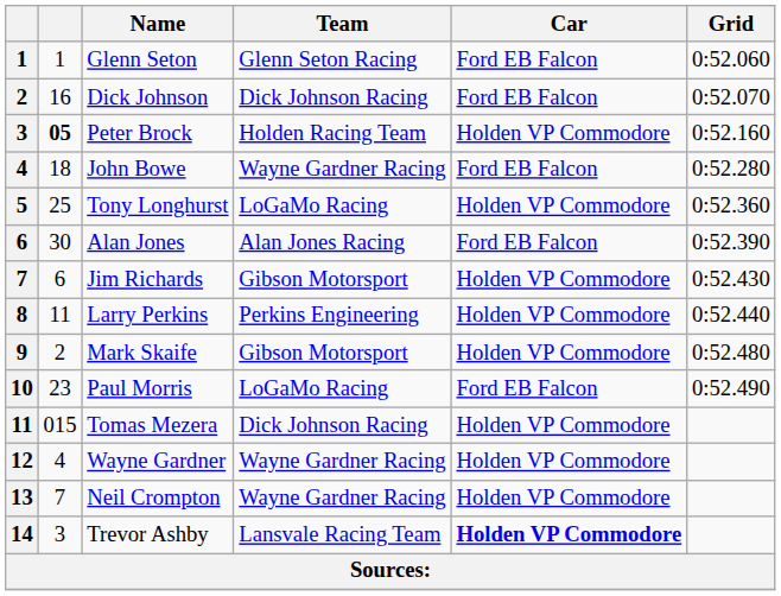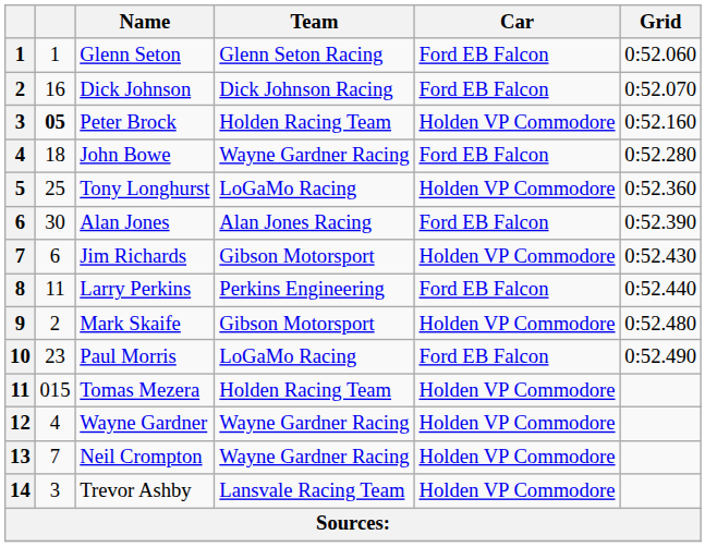 <table class="wikitable" style="font-size: 85%">
 <tr>
 <th></th>
 <th></th>
 <th>Name</th>
 <th>Team</th>
 <th>Car</th>
 <th>Grid</th>
 </tr>
 <tr>
 <th>1</th>
 <td align="center">1</td>
 <td> <a href='#'>Glenn Seton</a></td>
 <td><a href='#'>Glenn Seton Racing</a></td>
 <td><a href='#'>Ford EB Falcon</a></td>
 <td>0:52.060</td>
 </tr>
 <tr>
 <th>2</th>
 <td align="center">16</td>
 <td> <a href='#'>Dick Johnson</a></td>
 <td><a href='#'>Dick Johnson Racing</a></td>
 <td><a href='#'>Ford EB Falcon</a></td>
 <td>0:52.070</td>
 </tr>
 <tr>
 <th>3</th>
 <td align="center"><strong>05</strong></td>
 <td> <a href='#'>Peter Brock</a></td>
 <td><a href='#'>Holden Racing Team</a></td>
 <td><a href='#'>Holden VP Commodore</a></td>
 <td>0:52.160</td>
 </tr>
 <tr>
 <th>4</th>
 <td align="center">18</td>
 <td> <a href='#'>John Bowe</a></td>
 <td><a href='#'>Wayne Gardner Racing</a></td>
 <td><a href='#'>Ford EB Falcon</a></td>
 <td>0:52.280</td>
 </tr>
 <tr>
 <th>5</th>
 <td align="center">25</td>
 <td> <a href='#'>Tony Longhurst</a></td>
 <td><a href='#'>LoGaMo Racing</a></td>
 <td><a href='#'>Holden VP Commodore</a></td>
 <td>0:52.360</td>
 </tr>
 <tr>
 <th>6</th>
 <td align="center">30</td>
 <td> <a href='#'>Alan Jones</a></td>
 <td><a href='#'>Alan Jones Racing</a></td>
 <td><a href='#'>Ford EB Falcon</a></td>
 <td>0:52.390</td>
 </tr>
 <tr>
 <th>7</th>
 <td align="center">6</td>
 <td> <a href='#'>Jim Richards</a></td>
 <td><a href='#'>Gibson Motorsport</a></td>
 <td><a href='#'>Holden VP Commodore</a></td>
 <td>0:52.430</td>
 </tr>
 <tr>
 <th>8</th>
 <td align="center">11</td>
 <td> <a href='#'>Larry Perkins</a></td>
 <td><a href='#'>Perkins Engineering</a></td>
-<td><a href='#'>Holden VP Commodore</a></td>
+<td><a href='#'>Ford EB Falcon</a></td>
 <td>0:52.440</td>
 </tr>
 <tr>
 <th>9</th>
 <td align="center">2</td>
 <td> <a href='#'>Mark Skaife</a></td>
 <td><a href='#'>Gibson Motorsport</a></td>
 <td><a href='#'>Holden VP Commodore</a></td>
 <td>0:52.480</td>
 </tr>
 <tr>
 <th>10</th>
 <td align="center">23</td>
 <td> <a href='#'>Paul Morris</a></td>
 <td><a href='#'>LoGaMo Racing</a></td>
 <td><a href='#'>Ford EB Falcon</a></td>
 <td>0:52.490</td>
 </tr>
 <tr>
 <th>11</th>
 <td align="center">015</td>
 <td> <a href='#'>Tomas Mezera</a></td>
-<td><a href='#'>Dick Johnson Racing</a></td>
+<td><a href='#'>Holden Racing Team</a></td>
 <td><a href='#'>Holden VP Commodore</a></td>
 <td></td>
 </tr>
 <tr>
 <th>12</th>
 <td align="center">4</td>
 <td> <a href='#'>Wayne Gardner</a></td>
 <td><a href='#'>Wayne Gardner Racing</a></td>
 <td><a href='#'>Holden VP Commodore</a></td>
 <td></td>
 </tr>
 <tr>
 <th>13</th>
 <td align="center">7</td>
 <td> <a href='#'>Neil Crompton</a></td>
 <td><a href='#'>Wayne Gardner Racing</a></td>
 <td><a href='#'>Holden VP Commodore</a></td>
 <td></td>
 </tr>
 <tr>
 <th>14</th>
 <td align="center">3</td>
 <td> Trevor Ashby</td>
 <td><a href='#'>Lansvale Racing Team</a></td>
-<td><strong><a href='#'>Holden VP Commodore</a></strong></td>
+<td><a href='#'>Holden VP Commodore</a></td>
 <td></td>
 </tr>
 <tr>
 <th colspan="6">Sources:</th>
 </tr>
 <tr>
 </tr>
 </table>
